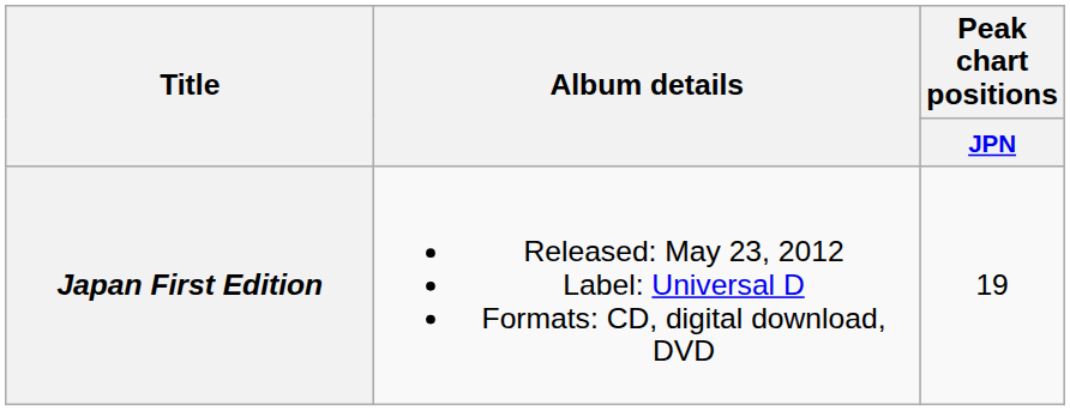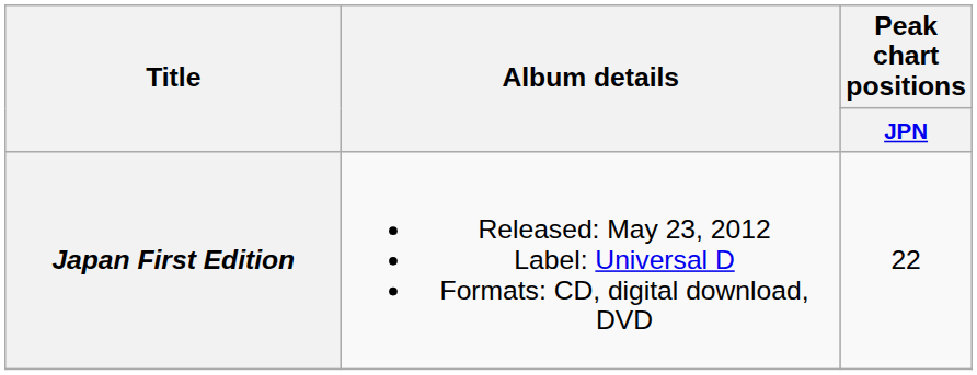 <table class="wikitable plainrowheaders" style="text-align:center;">
 <tr>
 <th rowspan="2" style="width:12em;">Title</th>
 <th rowspan="2" style="width:18em;">Album details</th>
 <th colspan="1">Peak chart positions</th>
 </tr>
 <tr>
 <th style="width:3em;"><small><a href='#'>JPN</a></small><br></th>
 </tr>
 <tr>
 <th scope="row"><em>Japan First Edition</em></th>
 <td><br><ul><li>Released: May 23, 2012 </li><li>Label: <a href='#'>Universal D</a></li><li>Formats: CD, digital download, DVD</li></ul></td>
-<td>19</td>
+<td>22</td>
 </tr>
 </table>
